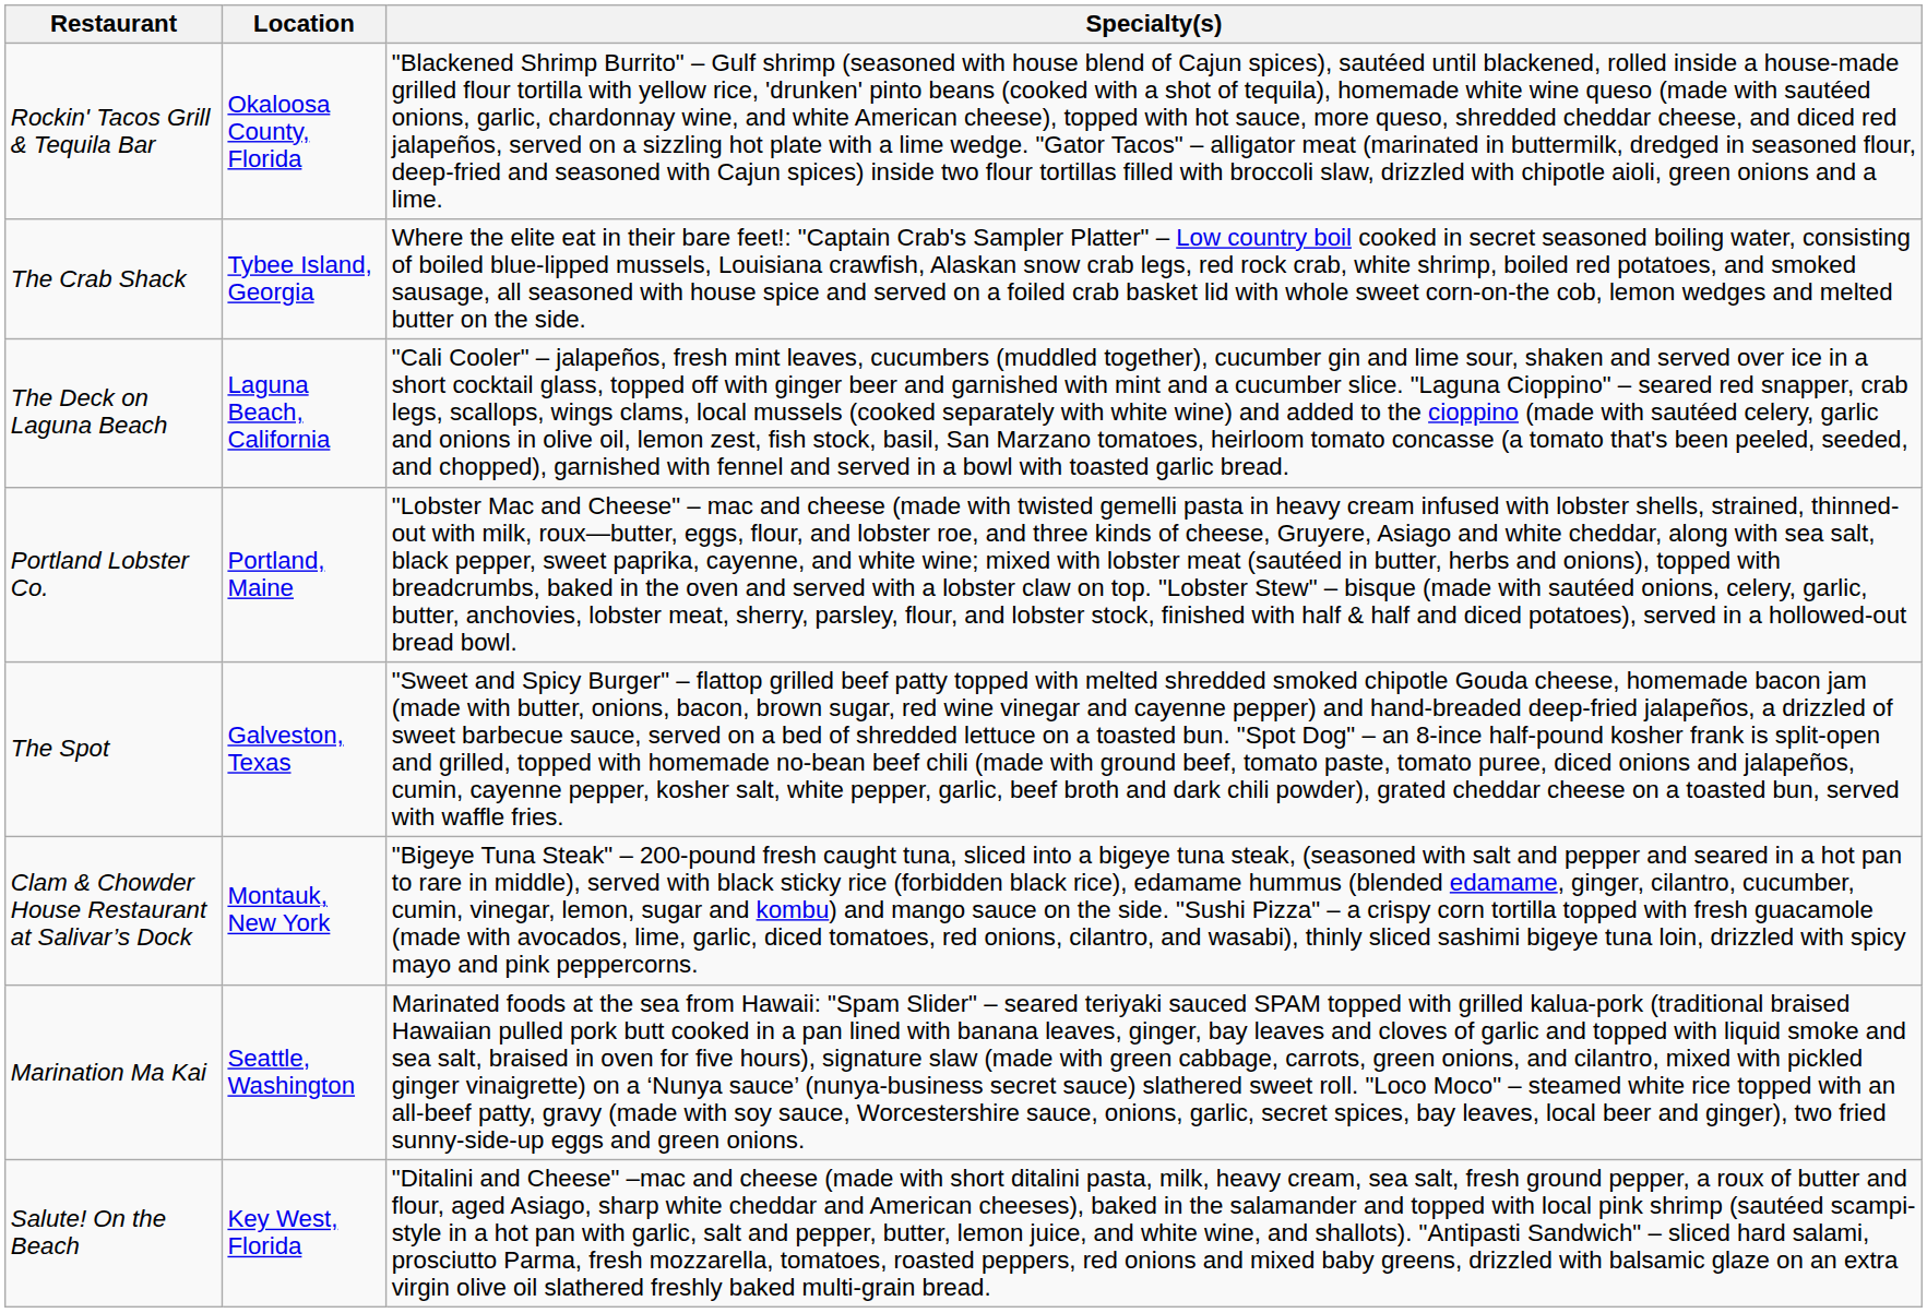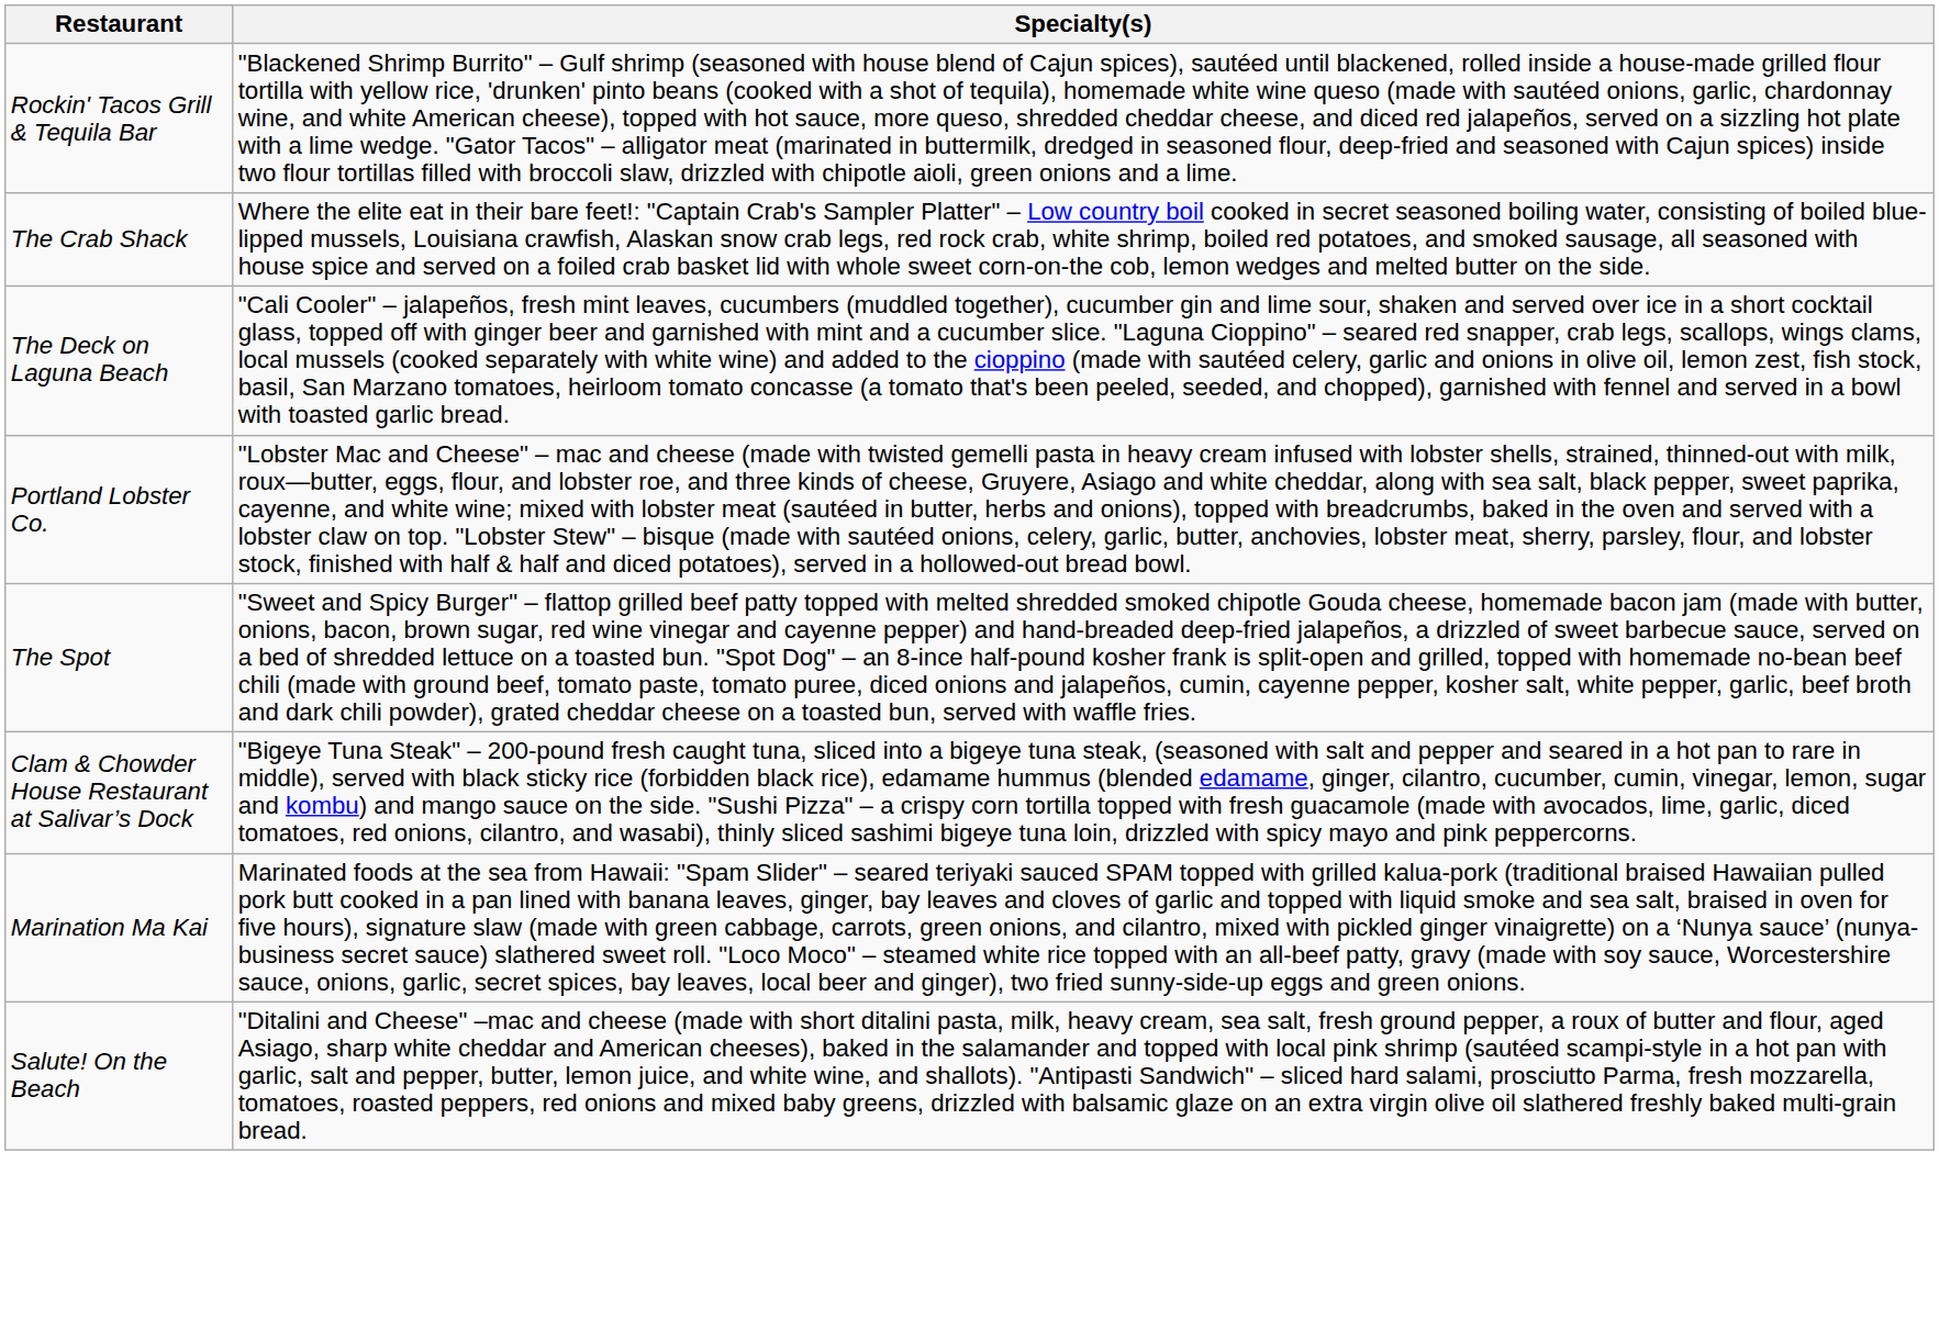 <table class="wikitable" style="width:100%;">
 <tr>
 <th>Restaurant</th>
-<th>Location</th>
 <th>Specialty(s)</th>
 </tr>
 <tr>
 <td><em>Rockin' Tacos Grill & Tequila Bar</em></td>
-<td><a href='#'>Okaloosa County, Florida</a></td>
 <td>"Blackened Shrimp Burrito" – Gulf shrimp (seasoned with house blend of Cajun spices), sautéed until blackened, rolled inside a house-made grilled flour tortilla with yellow rice, 'drunken' pinto beans (cooked with a shot of tequila), homemade white wine queso (made with sautéed onions, garlic, chardonnay wine, and white American cheese), topped with hot sauce, more queso, shredded cheddar cheese, and diced red jalapeños, served on a sizzling hot plate with a lime wedge. "Gator Tacos" – alligator meat (marinated in buttermilk, dredged in seasoned flour, deep-fried and seasoned with Cajun spices) inside two flour tortillas filled with broccoli slaw, drizzled with chipotle aioli, green onions and a lime.</td>
 </tr>
 <tr>
 <td><em>The Crab Shack</em></td>
-<td><a href='#'>Tybee Island, Georgia</a></td>
 <td>Where the elite eat in their bare feet!: "Captain Crab's Sampler Platter" – <a href='#'>Low country boil</a> cooked in secret seasoned boiling water, consisting of boiled blue-lipped mussels, Louisiana crawfish, Alaskan snow crab legs, red rock crab, white shrimp, boiled red potatoes, and smoked sausage, all seasoned with house spice and served on a foiled crab basket lid with whole sweet corn-on-the cob, lemon wedges and melted butter on the side.</td>
 </tr>
 <tr>
 <td><em>The Deck on Laguna Beach</em></td>
-<td><a href='#'>Laguna Beach, California</a></td>
 <td>"Cali Cooler" – jalapeños, fresh mint leaves, cucumbers (muddled together), cucumber gin and lime sour, shaken and served over ice in a short cocktail glass, topped off with ginger beer and garnished with mint and a cucumber slice. "Laguna Cioppino" – seared red snapper, crab legs, scallops, wings clams, local mussels (cooked separately with white wine) and added to the <a href='#'>cioppino</a> (made with sautéed celery, garlic and onions in olive oil, lemon zest, fish stock, basil, San Marzano tomatoes, heirloom tomato concasse (a tomato that's been peeled, seeded, and chopped), garnished with fennel and served in a bowl with toasted garlic bread.</td>
 </tr>
 <tr>
 <td><em>Portland Lobster Co.</em></td>
-<td><a href='#'>Portland, Maine</a></td>
 <td>"Lobster Mac and Cheese" – mac and cheese (made with twisted gemelli pasta in heavy cream infused with lobster shells, strained, thinned-out with milk, roux—butter, eggs, flour, and lobster roe, and three kinds of cheese, Gruyere, Asiago and white cheddar, along with sea salt, black pepper, sweet paprika, cayenne, and white wine; mixed with lobster meat (sautéed in butter, herbs and onions), topped with breadcrumbs, baked in the oven and served with a lobster claw on top. "Lobster Stew" – bisque (made with sautéed onions, celery, garlic, butter, anchovies, lobster meat, sherry, parsley, flour, and lobster stock, finished with half & half and diced potatoes), served in a hollowed-out bread bowl.</td>
 </tr>
 <tr>
 <td><em>The Spot</em></td>
-<td><a href='#'>Galveston, Texas</a></td>
 <td>"Sweet and Spicy Burger" – flattop grilled beef patty topped with melted shredded smoked chipotle Gouda cheese, homemade bacon jam (made with butter, onions, bacon, brown sugar, red wine vinegar and cayenne pepper) and hand-breaded deep-fried jalapeños, a drizzled of sweet barbecue sauce, served on a bed of shredded lettuce on a toasted bun. "Spot Dog" – an 8-ince half-pound kosher frank is split-open and grilled, topped with homemade no-bean beef chili (made with ground beef, tomato paste, tomato puree, diced onions and jalapeños, cumin, cayenne pepper, kosher salt, white pepper, garlic, beef broth and dark chili powder), grated cheddar cheese on a toasted bun, served with waffle fries.</td>
 </tr>
 <tr>
 <td><em>Clam & Chowder House Restaurant at Salivar’s Dock</em></td>
-<td><a href='#'>Montauk, New York</a></td>
 <td>"Bigeye Tuna Steak" – 200-pound fresh caught tuna, sliced into a bigeye tuna steak, (seasoned with salt and pepper and seared in a hot pan to rare in middle), served with black sticky rice (forbidden black rice), edamame hummus (blended <a href='#'>edamame</a>, ginger, cilantro, cucumber, cumin, vinegar, lemon, sugar and <a href='#'>kombu</a>) and mango sauce on the side. "Sushi Pizza" – a crispy corn tortilla topped with fresh guacamole (made with avocados, lime, garlic, diced tomatoes, red onions, cilantro, and wasabi), thinly sliced sashimi bigeye tuna loin, drizzled with spicy mayo and pink peppercorns.</td>
 </tr>
 <tr>
 <td><em>Marination Ma Kai</em></td>
-<td><a href='#'>Seattle, Washington</a></td>
 <td>Marinated foods at the sea from Hawaii: "Spam Slider" – seared teriyaki sauced SPAM topped with grilled kalua-pork (traditional braised Hawaiian pulled pork butt cooked in a pan lined with banana leaves, ginger, bay leaves and cloves of garlic and topped with liquid smoke and sea salt, braised in oven for five hours), signature slaw (made with green cabbage, carrots, green onions, and cilantro, mixed with pickled ginger vinaigrette) on a ‘Nunya sauce’ (nunya-business secret sauce) slathered sweet roll. "Loco Moco" – steamed white rice topped with an all-beef patty, gravy (made with soy sauce, Worcestershire sauce, onions, garlic, secret spices, bay leaves, local beer and ginger), two fried sunny-side-up eggs and green onions.</td>
 </tr>
 <tr>
 <td><em>Salute! On the Beach</em></td>
-<td><a href='#'>Key West, Florida</a></td>
 <td>"Ditalini and Cheese" –mac and cheese (made with short ditalini pasta, milk, heavy cream, sea salt, fresh ground pepper, a roux of butter and flour, aged Asiago, sharp white cheddar and American cheeses), baked in the salamander and topped with local pink shrimp (sautéed scampi-style in a hot pan with garlic, salt and pepper, butter, lemon juice, and white wine, and shallots). "Antipasti Sandwich" – sliced hard salami, prosciutto Parma, fresh mozzarella, tomatoes, roasted peppers, red onions and mixed baby greens, drizzled with balsamic glaze on an extra virgin olive oil slathered freshly baked multi-grain bread.</td>
 </tr>
 </table>
